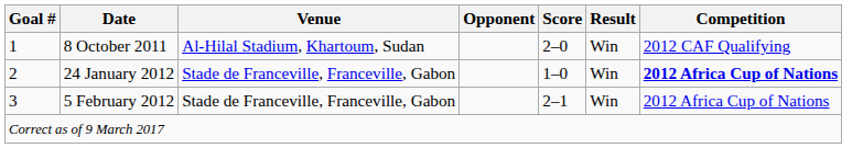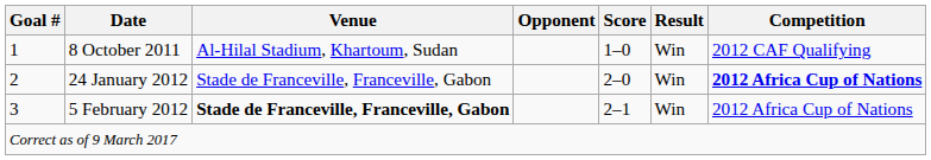 <table class="wikitable" style=font-size:95%>
 <tr>
 <th>Goal #</th>
 <th>Date</th>
 <th>Venue</th>
 <th>Opponent</th>
 <th>Score</th>
 <th>Result</th>
 <th>Competition</th>
 </tr>
 <tr>
 <td>1</td>
 <td>8 October 2011</td>
 <td><a href='#'>Al-Hilal Stadium</a>, <a href='#'>Khartoum</a>, Sudan</td>
 <td></td>
-<td>2–0</td>
+<td>1–0</td>
 <td>Win</td>
 <td><a href='#'>2012 CAF Qualifying</a></td>
 </tr>
 <tr>
 <td>2</td>
 <td>24 January 2012</td>
 <td><a href='#'>Stade de Franceville</a>, <a href='#'>Franceville</a>, Gabon</td>
 <td></td>
-<td>1–0</td>
+<td>2–0</td>
 <td>Win</td>
 <td><strong><a href='#'>2012 Africa Cup of Nations</a></strong></td>
 </tr>
 <tr>
 <td>3</td>
 <td>5 February 2012</td>
-<td>Stade de Franceville, Franceville, Gabon</td>
+<td><strong>Stade de Franceville, Franceville, Gabon</strong></td>
 <td></td>
 <td>2–1</td>
 <td>Win</td>
 <td><a href='#'>2012 Africa Cup of Nations</a></td>
 </tr>
 <tr>
 <td colspan="12"><small><em>Correct as of 9 March 2017</em></small></td>
 </tr>
 <tr>
 </tr>
 </table>
